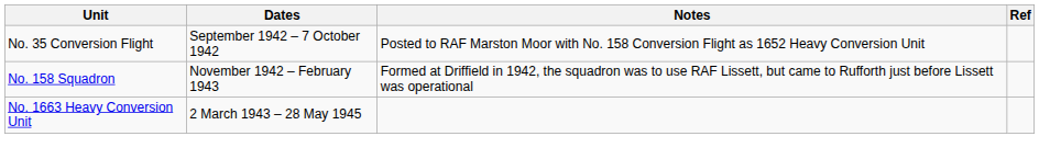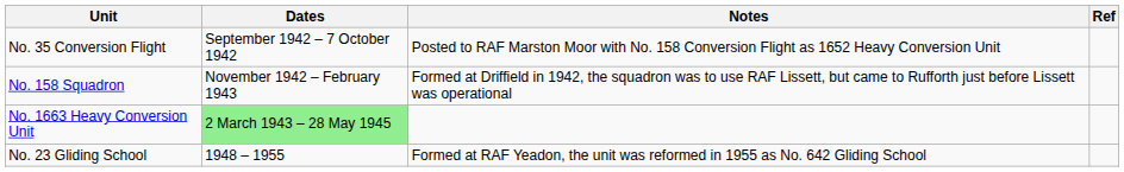 <table class="wikitable">
 <tr>
 <th>Unit</th>
 <th>Dates</th>
 <th>Notes</th>
 <th>Ref</th>
 </tr>
 <tr>
 <td>No. 35 Conversion Flight</td>
 <td>September 1942 – 7 October 1942</td>
 <td>Posted to RAF Marston Moor with No. 158 Conversion Flight as 1652 Heavy Conversion Unit</td>
 <td></td>
 </tr>
 <tr>
 <td><a href='#'>No. 158 Squadron</a></td>
 <td>November 1942 – February 1943</td>
 <td>Formed at Driffield in 1942, the squadron was to use RAF Lissett, but came to Rufforth just before Lissett was operational</td>
 <td></td>
 </tr>
 <tr>
 <td><a href='#'>No. 1663 Heavy Conversion Unit</a></td>
-<td>2 March 1943 – 28 May 1945</td>
+<td style="background: lightgreen;">2 March 1943 – 28 May 1945</td>
 <td></td>
 <td></td>
 </tr>
+<tr>
+<td>No. 23 Gliding School</td>
+<td>1948 – 1955</td>
+<td>Formed at RAF Yeadon, the unit was reformed in 1955 as No. 642 Gliding School</td>
+<td></td>
+</tr>
 </table>
